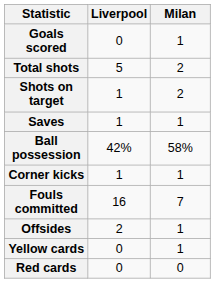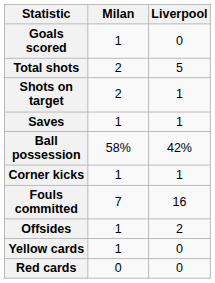 <table class="wikitable plainrowheaders" style="text-align:center">
 <tr>
 <th scope="col" style="width:100px">Statistic</th>
+<th scope="col" style="width:70px">Milan</th>
 <th scope="col" style="width:70px">Liverpool</th>
-<th scope="col" style="width:70px">Milan</th>
 </tr>
 <tr>
 <th scope=row>Goals scored</th>
+<td>1</td>
 <td>0</td>
-<td>1</td>
 </tr>
 <tr>
 <th scope=row>Total shots</th>
+<td>2</td>
 <td>5</td>
-<td>2</td>
 </tr>
 <tr>
 <th scope=row>Shots on target</th>
+<td>2</td>
 <td>1</td>
-<td>2</td>
 </tr>
 <tr>
 <th scope=row>Saves</th>
 <td>1</td>
 <td>1</td>
 </tr>
 <tr>
 <th scope=row>Ball possession</th>
+<td>58%</td>
 <td>42%</td>
-<td>58%</td>
 </tr>
 <tr>
 <th scope=row>Corner kicks</th>
 <td>1</td>
 <td>1</td>
 </tr>
 <tr>
 <th scope=row>Fouls committed</th>
+<td>7</td>
 <td>16</td>
-<td>7</td>
 </tr>
 <tr>
 <th scope=row>Offsides</th>
+<td>1</td>
 <td>2</td>
-<td>1</td>
 </tr>
 <tr>
 <th scope=row>Yellow cards</th>
+<td>1</td>
 <td>0</td>
-<td>1</td>
 </tr>
 <tr>
 <th scope=row>Red cards</th>
 <td>0</td>
 <td>0</td>
 </tr>
 </table>
